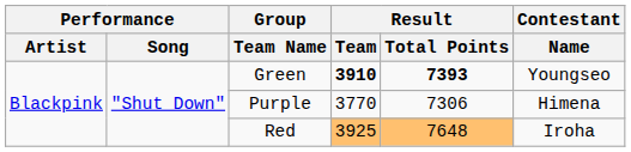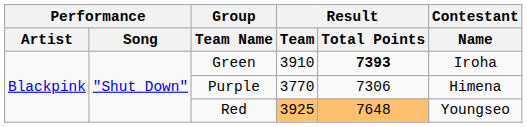 <table class="wikitable collapsible" style="text-align:center">
 <tr>
 <th colspan="2">Performance</th>
 <th>Group</th>
 <th colspan="2">Result</th>
 <th>Contestant</th>
 </tr>
 <tr>
 <th>Artist</th>
 <th>Song</th>
 <th>Team Name</th>
 <th>Team</th>
 <th>Total Points</th>
 <th>Name</th>
 </tr>
 <tr>
 <td rowspan="3"><a href='#'>Blackpink</a></td>
 <td rowspan="3"><a href='#'>"Shut Down"</a></td>
 <td>Green</td>
-<td><strong>3910</strong></td>
+<td>3910</td>
 <td><strong>7393</strong></td>
-<td>Youngseo</td>
+<td>Iroha</td>
 </tr>
 <tr>
 <td>Purple</td>
 <td>3770</td>
 <td>7306</td>
 <td>Himena</td>
 </tr>
 <tr>
 <td>Red</td>
 <td style="background:#FFC06F">3925</td>
 <td style="background:#FFC06F">7648</td>
-<td>Iroha</td>
+<td>Youngseo</td>
 </tr>
 </table>
